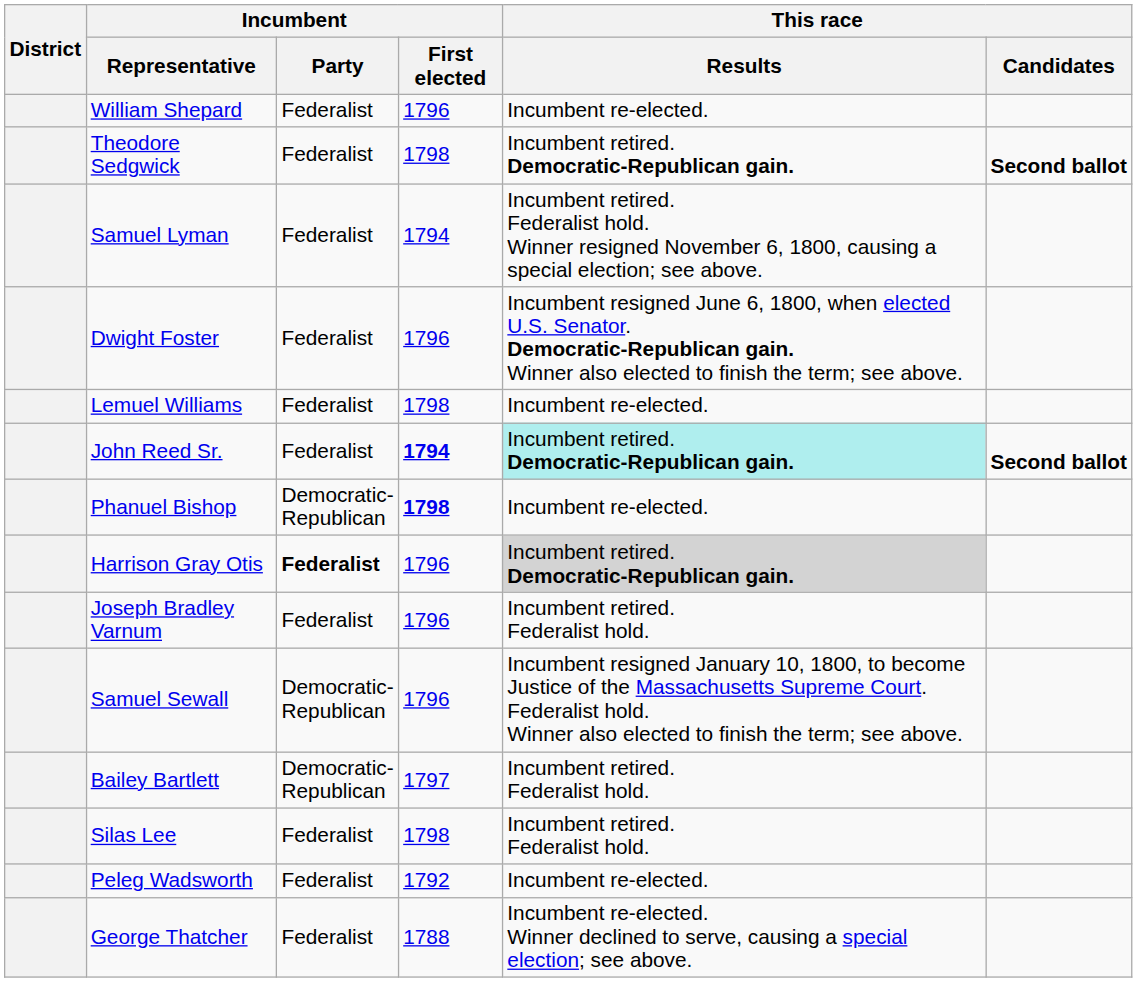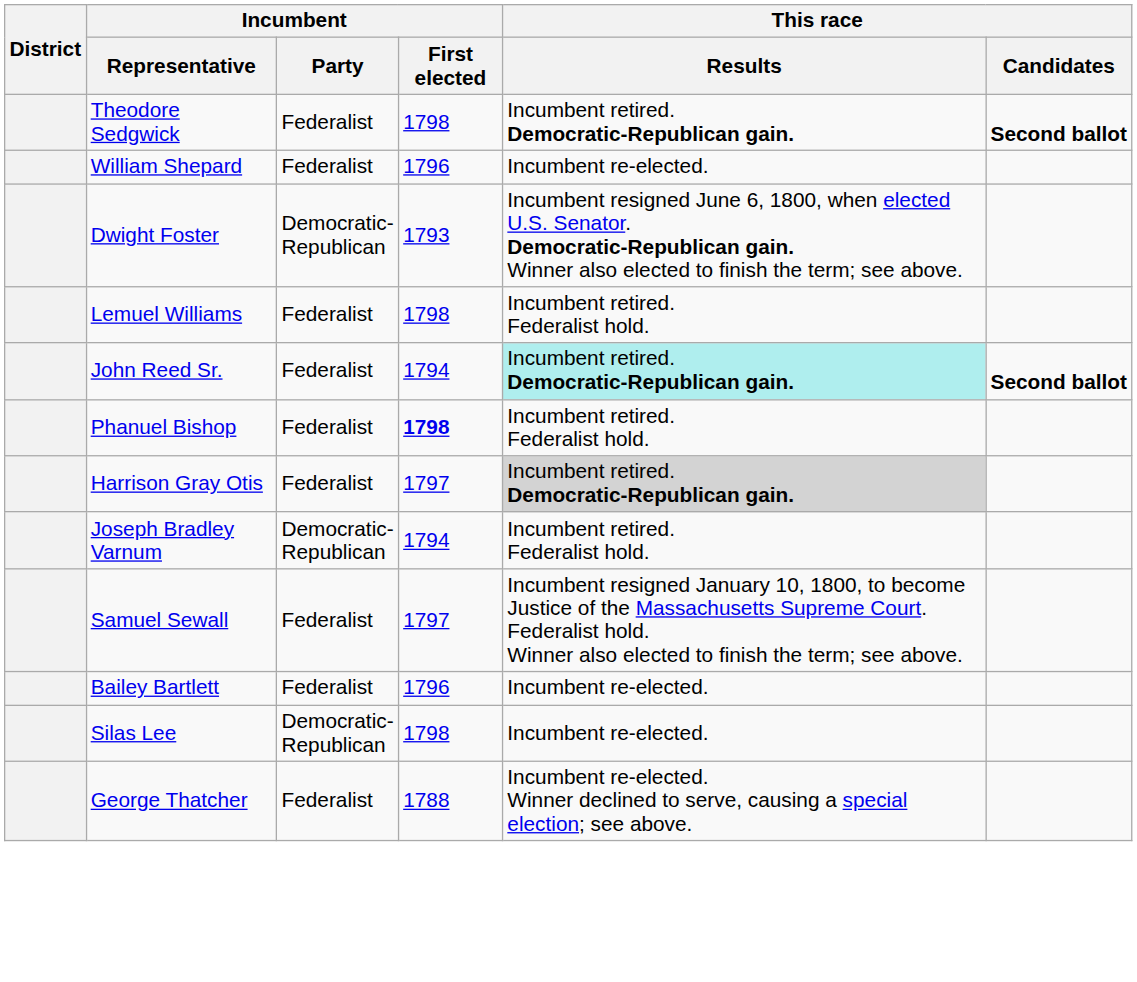 <table class=wikitable>
 <tr>
 <th rowspan=2>District</th>
 <th colspan=3>Incumbent</th>
 <th colspan=2>This race</th>
 </tr>
 <tr>
 <th>Representative</th>
 <th>Party</th>
 <th>First elected</th>
 <th>Results</th>
 <th>Candidates</th>
 </tr>
 <tr>
 <th><br></th>
+<td><a href='#'>Theodore Sedgwick</a></td>
+<td>Federalist</td>
+<td><a href='#'>1798</a></td>
+<td>Incumbent retired.<br><strong>Democratic-Republican gain.</strong></td>
+<td nowrap><br><strong>Second ballot  </strong><br></td>
+</tr>
+<tr>
+<th><br></th>
 <td><a href='#'>William Shepard</a></td>
 <td>Federalist</td>
 <td><a href='#'>1796</a></td>
 <td>Incumbent re-elected.</td>
 <td nowrap></td>
 </tr>
 <tr>
 <th><br></th>
-<td><a href='#'>Theodore Sedgwick</a></td>
-<td>Federalist</td>
-<td><a href='#'>1798</a></td>
-<td>Incumbent retired.<br><strong>Democratic-Republican gain.</strong></td>
-<td nowrap><br><strong>Second ballot  </strong><br></td>
-</tr>
-<tr>
-<th><br></th>
-<td><a href='#'>Samuel Lyman</a></td>
-<td>Federalist</td>
-<td><a href='#'>1794</a></td>
-<td>Incumbent retired.<br>Federalist hold.<br>Winner resigned November 6, 1800, causing a special election; see above.</td>
-<td nowrap></td>
-</tr>
-<tr>
-<th><br></th>
 <td><a href='#'>Dwight Foster</a></td>
-<td>Federalist</td>
-<td><a href='#'>1796</a></td>
+<td>Democratic-<br>Republican</td>
+<td><a href='#'>1793</a></td>
 <td>Incumbent resigned June 6, 1800, when <a href='#'>elected U.S. Senator</a>.<br><strong>Democratic-Republican gain.</strong><br>Winner also elected to finish the term; see above.</td>
 <td nowrap></td>
 </tr>
 <tr>
 <th><br></th>
 <td><a href='#'>Lemuel Williams</a></td>
 <td>Federalist</td>
 <td><a href='#'>1798</a></td>
-<td>Incumbent re-elected.</td>
+<td>Incumbent retired.<br>Federalist hold.</td>
 <td nowrap></td>
 </tr>
 <tr>
 <th><br></th>
 <td><a href='#'>John Reed Sr.</a></td>
 <td>Federalist</td>
-<td><strong><a href='#'>1794</a></strong></td>
+<td><a href='#'>1794</a></td>
 <td style="background: paleturquoise;">Incumbent retired.<br><strong>Democratic-Republican gain.</strong></td>
 <td nowrap><br><strong>Second ballot </strong><br></td>
 </tr>
 <tr>
 <th><br></th>
 <td><a href='#'>Phanuel Bishop</a></td>
-<td>Democratic-<br>Republican</td>
+<td>Federalist</td>
 <td><strong><a href='#'>1798</a></strong></td>
-<td>Incumbent re-elected.</td>
+<td>Incumbent retired.<br>Federalist hold.</td>
 <td nowrap></td>
 </tr>
 <tr>
 <th><br></th>
 <td><a href='#'>Harrison Gray Otis</a></td>
-<td><strong>Federalist</strong></td>
-<td><a href='#'>1796</a></td>
+<td>Federalist</td>
+<td><a href='#'>1797</a></td>
 <td style="background: lightgrey;">Incumbent retired.<br><strong>Democratic-Republican gain.</strong></td>
 <td nowrap></td>
 </tr>
 <tr>
 <th><br></th>
 <td><a href='#'>Joseph Bradley Varnum</a></td>
-<td>Federalist</td>
-<td><a href='#'>1796</a></td>
+<td>Democratic-<br>Republican</td>
+<td><a href='#'>1794</a></td>
 <td>Incumbent retired.<br>Federalist hold.</td>
 <td nowrap></td>
 </tr>
 <tr>
 <th><br></th>
 <td><a href='#'>Samuel Sewall</a></td>
-<td>Democratic-<br>Republican</td>
-<td><a href='#'>1796 </a></td>
+<td>Federalist</td>
+<td><a href='#'>1797 </a></td>
 <td>Incumbent resigned January 10, 1800, to become Justice of the <a href='#'>Massachusetts Supreme Court</a>.<br>Federalist hold.<br>Winner also elected to finish the term; see above.</td>
 <td nowrap></td>
 </tr>
 <tr>
 <th><br></th>
 <td><a href='#'>Bailey Bartlett</a></td>
-<td>Democratic-<br>Republican</td>
-<td><a href='#'>1797 </a></td>
-<td>Incumbent retired.<br>Federalist hold.</td>
+<td>Federalist</td>
+<td><a href='#'>1796 </a></td>
+<td>Incumbent re-elected.</td>
 <td nowrap></td>
 </tr>
 <tr>
 <th><br></th>
 <td><a href='#'>Silas Lee</a></td>
-<td>Federalist</td>
+<td>Democratic-<br>Republican</td>
 <td><a href='#'>1798</a></td>
-<td>Incumbent retired.<br>Federalist hold.</td>
-<td nowrap></td>
-</tr>
-<tr>
-<th><br></th>
-<td><a href='#'>Peleg Wadsworth</a></td>
-<td>Federalist</td>
-<td><a href='#'>1792</a></td>
 <td>Incumbent re-elected.</td>
 <td nowrap></td>
 </tr>
 <tr>
 <th><br></th>
 <td><a href='#'>George Thatcher</a></td>
 <td>Federalist</td>
 <td><a href='#'>1788</a></td>
 <td>Incumbent re-elected.<br>Winner declined to serve, causing a <a href='#'>special election</a>; see above.</td>
 <td nowrap></td>
 </tr>
 </table>
